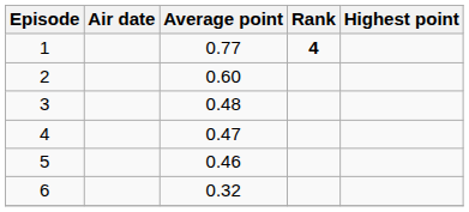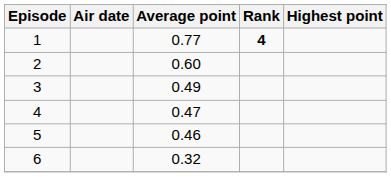 <table class="wikitable" style="text-align:center">
 <tr>
 <th>Episode</th>
 <th>Air date</th>
 <th>Average point</th>
 <th>Rank</th>
 <th>Highest point</th>
 </tr>
 <tr>
 <td>1</td>
 <td></td>
 <td>0.77</td>
 <td><strong>4</strong></td>
 <td></td>
 </tr>
 <tr>
 <td>2</td>
 <td></td>
 <td>0.60</td>
 <td></td>
 <td></td>
 </tr>
 <tr>
 <td>3</td>
 <td></td>
-<td>0.48</td>
+<td>0.49</td>
 <td></td>
 <td></td>
 </tr>
 <tr>
 <td>4</td>
 <td></td>
 <td>0.47</td>
 <td></td>
 <td></td>
 </tr>
 <tr>
 <td>5</td>
 <td></td>
 <td>0.46</td>
 <td></td>
 <td></td>
 </tr>
 <tr>
 <td>6</td>
 <td></td>
 <td>0.32</td>
 <td></td>
 <td></td>
 </tr>
 <tr>
 </tr>
 </table>
